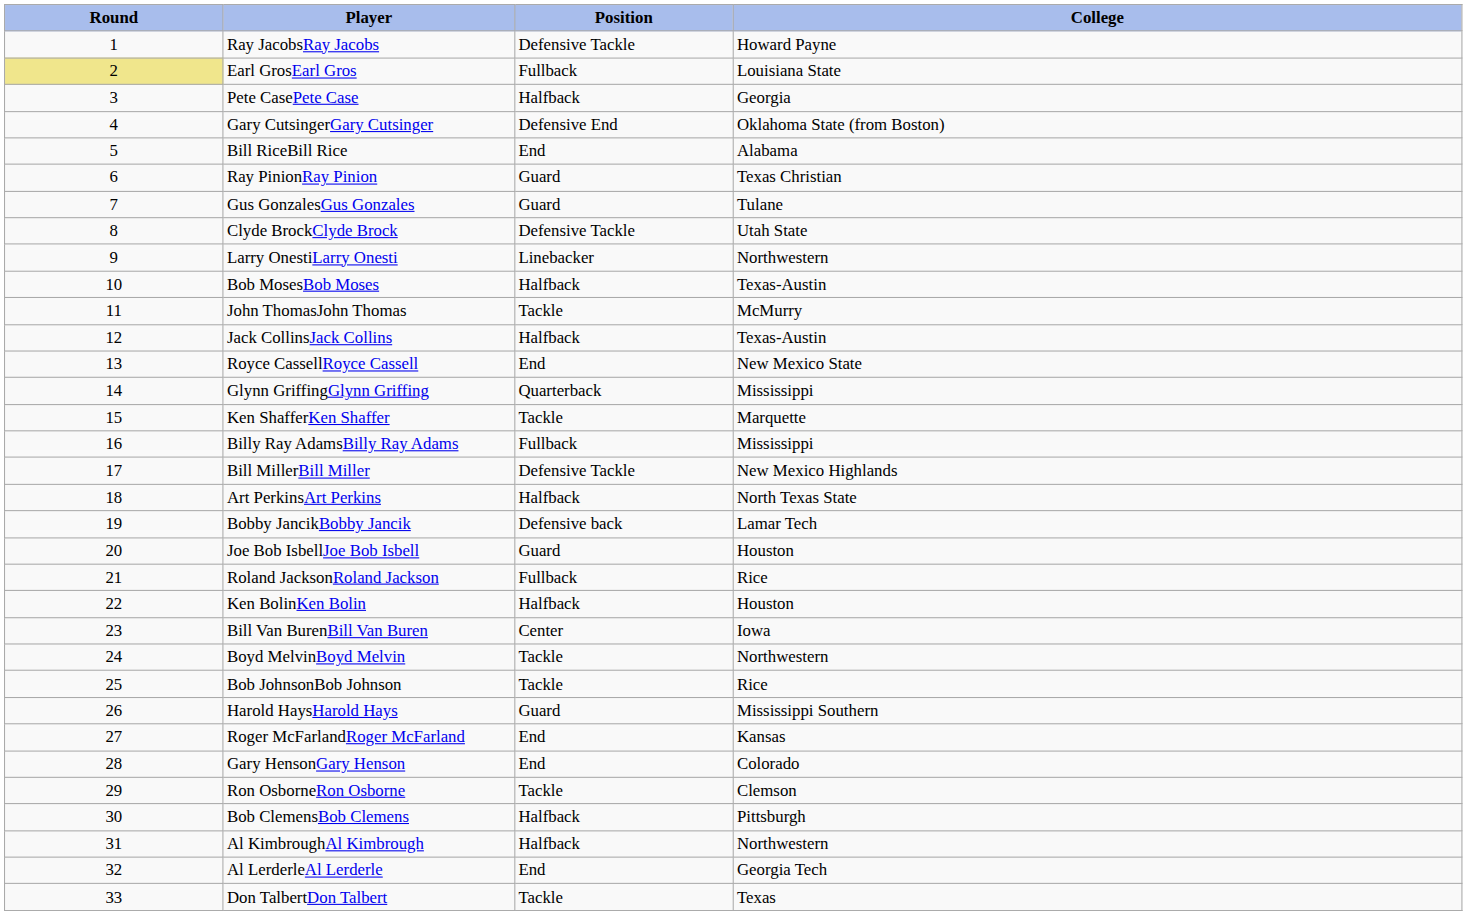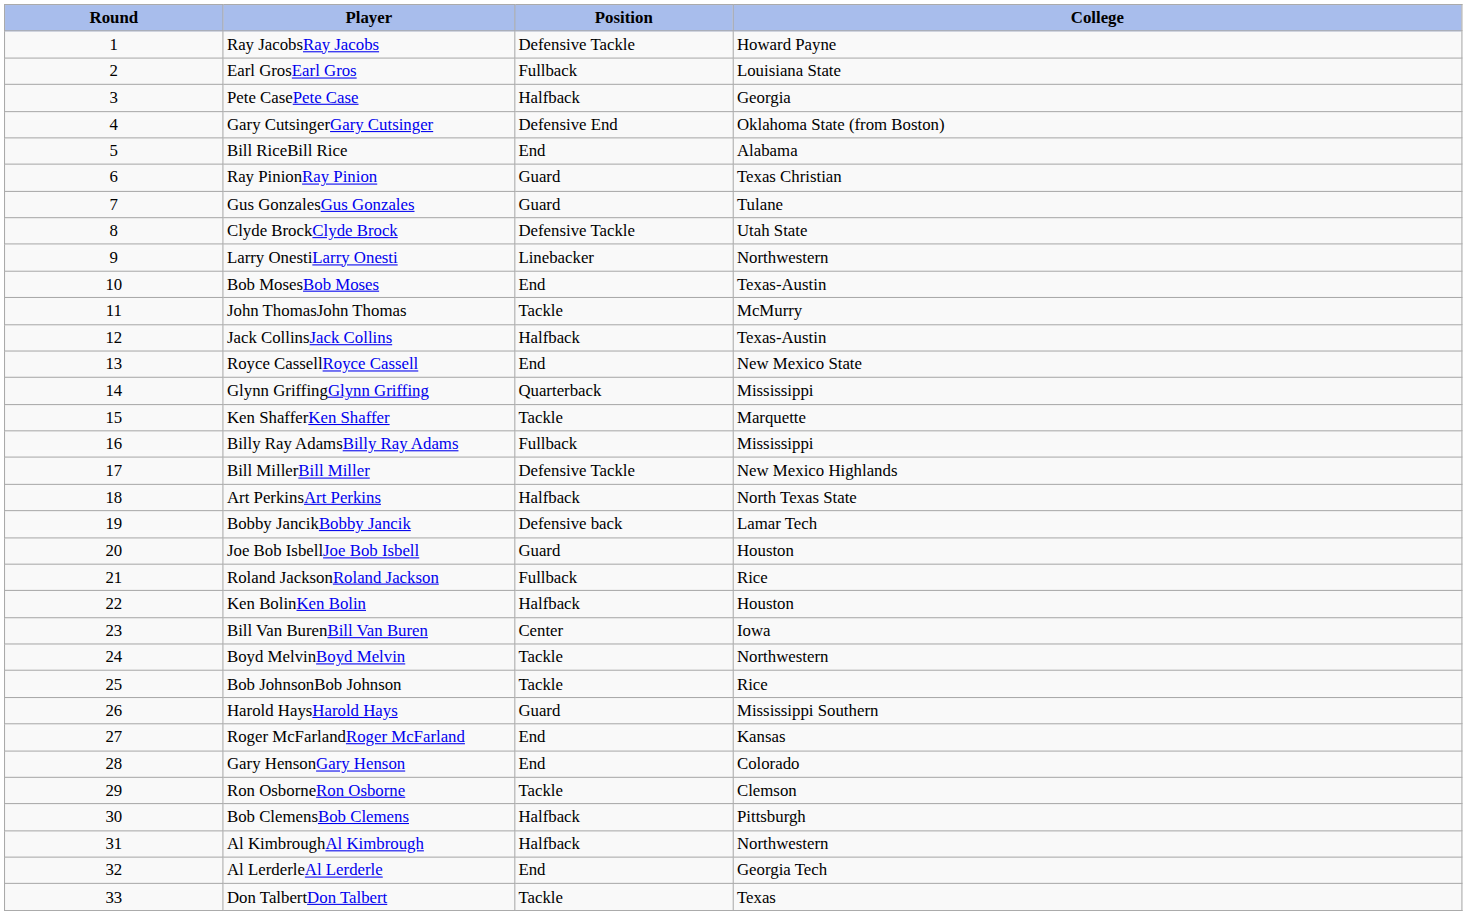 <table class="wikitable sortable sortable" style="width: 70%">
 <tr>
 <th style="background:#A8BDEC;" width=15%>Round</th>
 <th width=20% style="background:#A8BDEC;">Player</th>
 <th width=15% style="background:#A8BDEC;">Position</th>
 <th style="background:#A8BDEC;">College</th>
 </tr>
 <tr>
 <td align=center>1</td>
 <td><span>Ray Jacobs</span><a href='#'>Ray Jacobs</a></td>
 <td>Defensive Tackle</td>
 <td>Howard Payne</td>
 </tr>
 <tr>
-<td align=center style="background: khaki;">2</td>
+<td align=center>2</td>
 <td><span>Earl Gros</span><a href='#'>Earl Gros</a></td>
 <td>Fullback</td>
 <td>Louisiana State</td>
 </tr>
 <tr>
 <td align=center>3</td>
 <td><span>Pete Case</span><a href='#'>Pete Case</a></td>
 <td>Halfback</td>
 <td>Georgia</td>
 </tr>
 <tr>
 <td align=center>4</td>
 <td><span>Gary Cutsinger</span><a href='#'>Gary Cutsinger</a></td>
 <td>Defensive End</td>
 <td>Oklahoma State (from Boston)</td>
 </tr>
 <tr>
 <td align=center>5</td>
 <td><span>Bill Rice</span>Bill Rice</td>
 <td>End</td>
 <td>Alabama</td>
 </tr>
 <tr>
 <td align=center>6</td>
 <td><span>Ray Pinion</span><a href='#'>Ray Pinion</a></td>
 <td>Guard</td>
 <td>Texas Christian</td>
 </tr>
 <tr>
 <td align=center>7</td>
 <td><span>Gus Gonzales</span><a href='#'>Gus Gonzales</a></td>
 <td>Guard</td>
 <td>Tulane</td>
 </tr>
 <tr>
 <td align=center>8</td>
 <td><span>Clyde Brock</span><a href='#'>Clyde Brock</a></td>
 <td>Defensive Tackle</td>
 <td>Utah State</td>
 </tr>
 <tr>
 <td align=center>9</td>
 <td><span>Larry Onesti</span><a href='#'>Larry Onesti</a></td>
 <td>Linebacker</td>
 <td>Northwestern</td>
 </tr>
 <tr>
 <td align=center>10</td>
 <td><span>Bob Moses</span><a href='#'>Bob Moses</a></td>
-<td>Halfback</td>
+<td>End</td>
 <td>Texas-Austin</td>
 </tr>
 <tr>
 <td align=center>11</td>
 <td><span>John Thomas</span>John Thomas</td>
 <td>Tackle</td>
 <td>McMurry</td>
 </tr>
 <tr>
 <td align=center>12</td>
 <td><span>Jack Collins</span><a href='#'>Jack Collins</a></td>
 <td>Halfback</td>
 <td>Texas-Austin</td>
 </tr>
 <tr>
 <td align=center>13</td>
 <td><span>Royce Cassell</span><a href='#'>Royce Cassell</a></td>
 <td>End</td>
 <td>New Mexico State</td>
 </tr>
 <tr>
 <td align=center>14</td>
 <td><span>Glynn Griffing</span><a href='#'>Glynn Griffing</a></td>
 <td>Quarterback</td>
 <td>Mississippi</td>
 </tr>
 <tr>
 <td align=center>15</td>
 <td><span>Ken Shaffer</span><a href='#'>Ken Shaffer</a></td>
 <td>Tackle</td>
 <td>Marquette</td>
 </tr>
 <tr>
 <td align=center>16</td>
 <td><span>Billy Ray Adams</span><a href='#'>Billy Ray Adams</a></td>
 <td>Fullback</td>
 <td>Mississippi</td>
 </tr>
 <tr>
 <td align=center>17</td>
 <td><span>Bill Miller</span><a href='#'>Bill Miller</a></td>
 <td>Defensive Tackle</td>
 <td>New Mexico Highlands</td>
 </tr>
 <tr>
 <td align=center>18</td>
 <td><span>Art Perkins</span><a href='#'>Art Perkins</a></td>
 <td>Halfback</td>
 <td>North Texas State</td>
 </tr>
 <tr>
 <td align=center>19</td>
 <td><span>Bobby Jancik</span><a href='#'>Bobby Jancik</a></td>
 <td>Defensive back</td>
 <td>Lamar Tech</td>
 </tr>
 <tr>
 <td align=center>20</td>
 <td><span>Joe Bob Isbell</span><a href='#'>Joe Bob Isbell</a></td>
 <td>Guard</td>
 <td>Houston</td>
 </tr>
 <tr>
 <td align=center>21</td>
 <td><span>Roland Jackson</span><a href='#'>Roland Jackson</a></td>
 <td>Fullback</td>
 <td>Rice</td>
 </tr>
 <tr>
 <td align=center>22</td>
 <td><span>Ken Bolin</span><a href='#'>Ken Bolin</a></td>
 <td>Halfback</td>
 <td>Houston</td>
 </tr>
 <tr>
 <td align=center>23</td>
 <td><span>Bill Van Buren</span><a href='#'>Bill Van Buren</a></td>
 <td>Center</td>
 <td>Iowa</td>
 </tr>
 <tr>
 <td align=center>24</td>
 <td><span>Boyd Melvin</span><a href='#'>Boyd Melvin</a></td>
 <td>Tackle</td>
 <td>Northwestern</td>
 </tr>
 <tr>
 <td align=center>25</td>
 <td><span>Bob Johnson</span>Bob Johnson</td>
 <td>Tackle</td>
 <td>Rice</td>
 </tr>
 <tr>
 <td align=center>26</td>
 <td><span>Harold Hays</span><a href='#'>Harold Hays</a></td>
 <td>Guard</td>
 <td>Mississippi Southern</td>
 </tr>
 <tr>
 <td align=center>27</td>
 <td><span>Roger McFarland</span><a href='#'>Roger McFarland</a></td>
 <td>End</td>
 <td>Kansas</td>
 </tr>
 <tr>
 <td align=center>28</td>
 <td><span>Gary Henson</span><a href='#'>Gary Henson</a></td>
 <td>End</td>
 <td>Colorado</td>
 </tr>
 <tr>
 <td align=center>29</td>
 <td><span>Ron Osborne</span><a href='#'>Ron Osborne</a></td>
 <td>Tackle</td>
 <td>Clemson</td>
 </tr>
 <tr>
 <td align=center>30</td>
 <td><span>Bob Clemens</span><a href='#'>Bob Clemens</a></td>
 <td>Halfback</td>
 <td>Pittsburgh</td>
 </tr>
 <tr>
 <td align=center>31</td>
 <td><span>Al Kimbrough</span><a href='#'>Al Kimbrough</a></td>
 <td>Halfback</td>
 <td>Northwestern</td>
 </tr>
 <tr>
 <td align=center>32</td>
 <td><span>Al Lerderle</span><a href='#'>Al Lerderle</a></td>
 <td>End</td>
 <td>Georgia Tech</td>
 </tr>
 <tr>
 <td align=center>33</td>
 <td><span>Don Talbert</span><a href='#'>Don Talbert</a></td>
 <td>Tackle</td>
 <td>Texas</td>
 </tr>
 <tr>
 </tr>
 </table>
